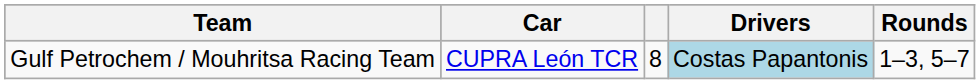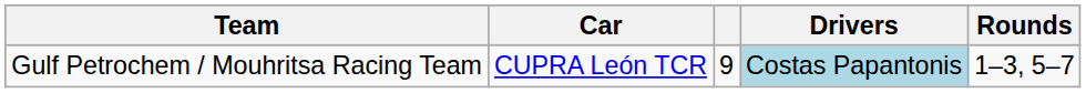 <table class="wikitable" style="font-size: 85%">
 <tr>
 <th>Team</th>
 <th>Car</th>
 <th></th>
 <th>Drivers</th>
 <th>Rounds</th>
 </tr>
 <tr>
 <td>Gulf Petrochem / Mouhritsa Racing Team</td>
 <td><a href='#'>CUPRA León TCR</a></td>
-<td>8</td>
+<td>9</td>
 <td style="background: lightblue;"> Costas Papantonis</td>
 <td>1–3, 5–7</td>
 </tr>
 </table>
